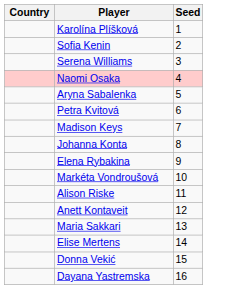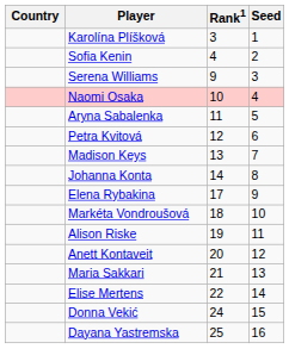 <table class="sortable wikitable">
 <tr>
 <th width="70">Country</th>
 <th width="175">Player</th>
+<th>Rank<sup>1</sup></th>
 <th>Seed</th>
 </tr>
 <tr>
 <td></td>
 <td><a href='#'>Karolína Plíšková</a></td>
+<td>3</td>
 <td>1</td>
 </tr>
 <tr>
 <td></td>
 <td><a href='#'>Sofia Kenin</a></td>
+<td>4</td>
 <td>2</td>
 </tr>
 <tr>
 <td></td>
 <td><a href='#'>Serena Williams</a></td>
+<td>9</td>
 <td>3</td>
 </tr>
 <tr style="background:#fcc;">
 <td></td>
 <td><a href='#'>Naomi Osaka</a></td>
+<td>10</td>
 <td>4</td>
 </tr>
 <tr>
 <td></td>
 <td><a href='#'>Aryna Sabalenka</a></td>
+<td>11</td>
 <td>5</td>
 </tr>
 <tr>
 <td></td>
 <td><a href='#'>Petra Kvitová</a></td>
+<td>12</td>
 <td>6</td>
 </tr>
 <tr>
 <td></td>
 <td><a href='#'>Madison Keys</a></td>
+<td>13</td>
 <td>7</td>
 </tr>
 <tr>
 <td></td>
 <td><a href='#'>Johanna Konta</a></td>
+<td>14</td>
 <td>8</td>
 </tr>
 <tr>
 <td></td>
 <td><a href='#'>Elena Rybakina</a></td>
+<td>17</td>
 <td>9</td>
 </tr>
 <tr>
 <td></td>
 <td><a href='#'>Markéta Vondroušová</a></td>
+<td>18</td>
 <td>10</td>
 </tr>
 <tr>
 <td></td>
 <td><a href='#'>Alison Riske</a></td>
+<td>19</td>
 <td>11</td>
 </tr>
 <tr>
 <td></td>
 <td><a href='#'>Anett Kontaveit</a></td>
+<td>20</td>
 <td>12</td>
 </tr>
 <tr>
 <td></td>
 <td><a href='#'>Maria Sakkari</a></td>
+<td>21</td>
 <td>13</td>
 </tr>
 <tr>
 <td></td>
 <td><a href='#'>Elise Mertens</a></td>
+<td>22</td>
 <td>14</td>
 </tr>
 <tr>
 <td></td>
 <td><a href='#'>Donna Vekić</a></td>
+<td>24</td>
 <td>15</td>
 </tr>
 <tr>
 <td></td>
 <td><a href='#'>Dayana Yastremska</a></td>
+<td>25</td>
 <td>16</td>
 </tr>
 </table>
